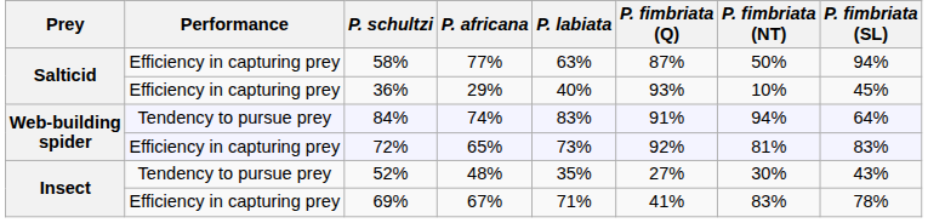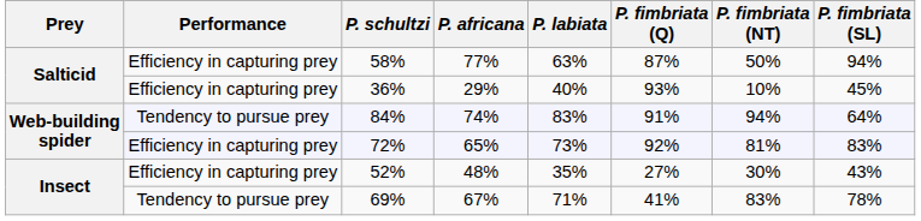 <table class="wikitable" style="text-align:center; margin-top:-0.5em">
 <tr>
 <th align="left">Prey</th>
 <th align="left">Performance</th>
 <th><em>P. schultzi</em></th>
 <th><em>P. africana</em></th>
 <th><em>P. labiata</em></th>
 <th><em>P. fimbriata</em><br>(Q)</th>
 <th><em>P. fimbriata</em><br>(NT)</th>
 <th><em>P. fimbriata</em><br>(SL)</th>
 </tr>
 <tr>
 <th rowspan="2" align="left" bgcolor="white">Salticid</th>
 <td>Efficiency in capturing prey</td>
 <td align="center">58%</td>
 <td align="center">77%</td>
 <td align="center">63%</td>
 <td align="center">87%</td>
 <td align="center">50%</td>
 <td align="center">94%</td>
 </tr>
 <tr>
 <td>Efficiency in capturing prey</td>
 <td align="center">36%</td>
 <td align="center">29%</td>
 <td align="center">40%</td>
 <td align="center">93%</td>
 <td align="center">10%</td>
 <td align="center">45%</td>
 </tr>
 <tr bgcolor="#f4f4ff">
 <th rowspan="2" align="left">Web-building<br>spider</th>
 <td>Tendency to pursue prey</td>
 <td align="center">84%</td>
 <td align="center">74%</td>
 <td align="center">83%</td>
 <td align="center">91%</td>
 <td align="center">94%</td>
 <td align="center">64%</td>
 </tr>
 <tr bgcolor="#f4f4ff">
 <td>Efficiency in capturing prey</td>
 <td align="center">72%</td>
 <td align="center">65%</td>
 <td align="center">73%</td>
 <td align="center">92%</td>
 <td align="center">81%</td>
 <td align="center">83%</td>
 </tr>
 <tr>
 <th rowspan="2" align="left" bgcolor="white">Insect</th>
-<td>Tendency to pursue prey</td>
+<td>Efficiency in capturing prey</td>
 <td align="center">52%</td>
 <td align="center">48%</td>
 <td align="center">35%</td>
 <td align="center">27%</td>
 <td align="center">30%</td>
 <td align="center">43%</td>
 </tr>
 <tr>
-<td>Efficiency in capturing prey</td>
+<td>Tendency to pursue prey</td>
 <td align="center">69%</td>
 <td align="center">67%</td>
 <td align="center">71%</td>
 <td align="center">41%</td>
 <td align="center">83%</td>
 <td align="center">78%</td>
 </tr>
 </table>
